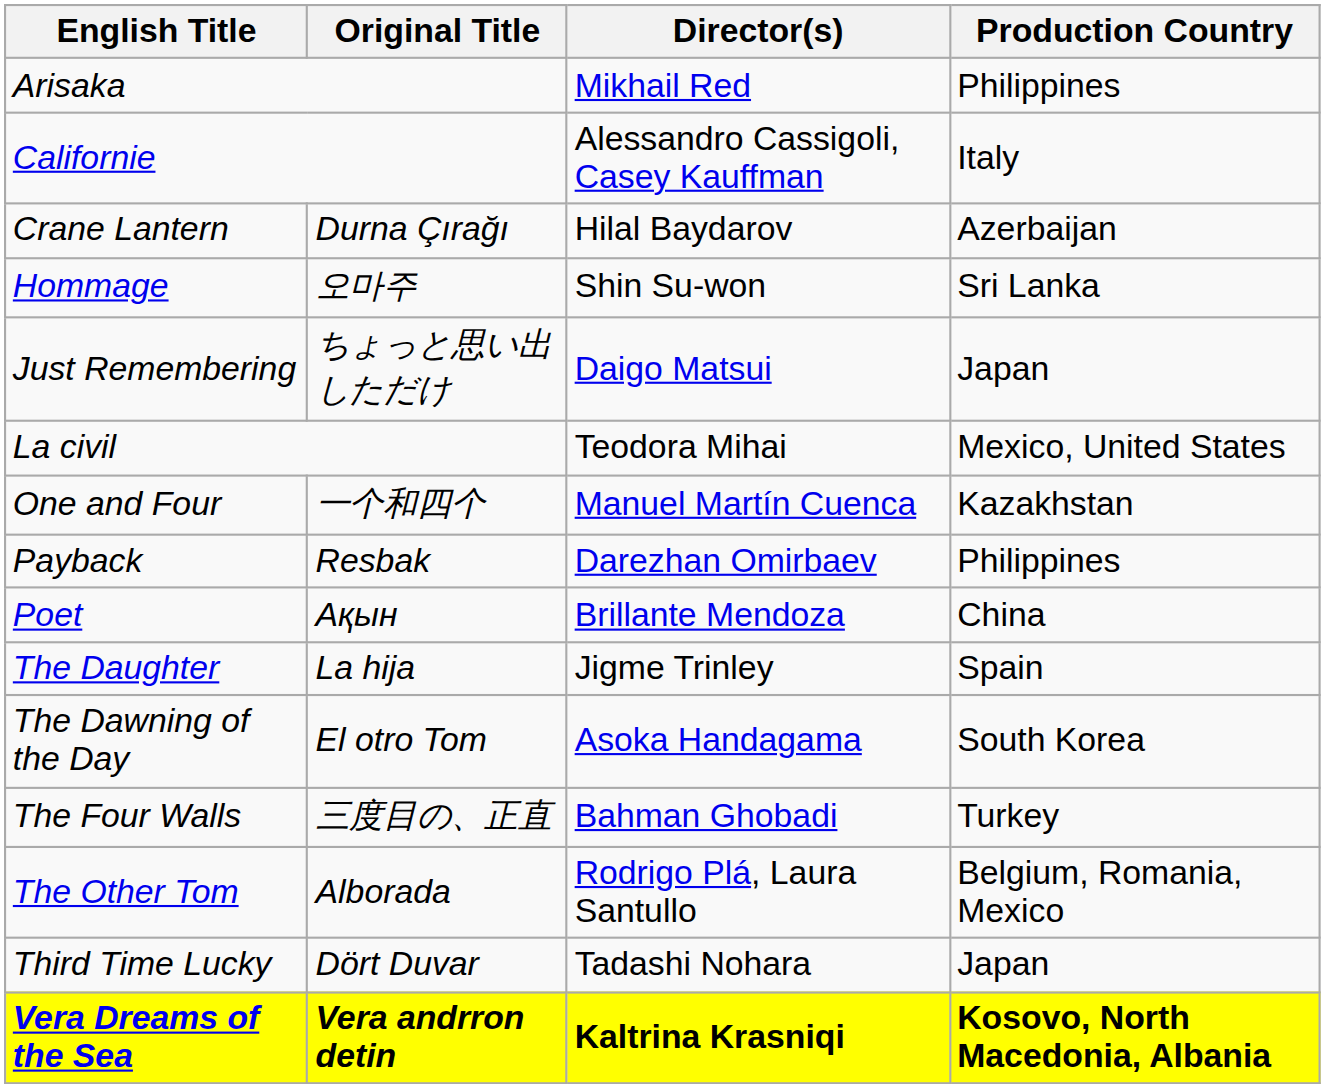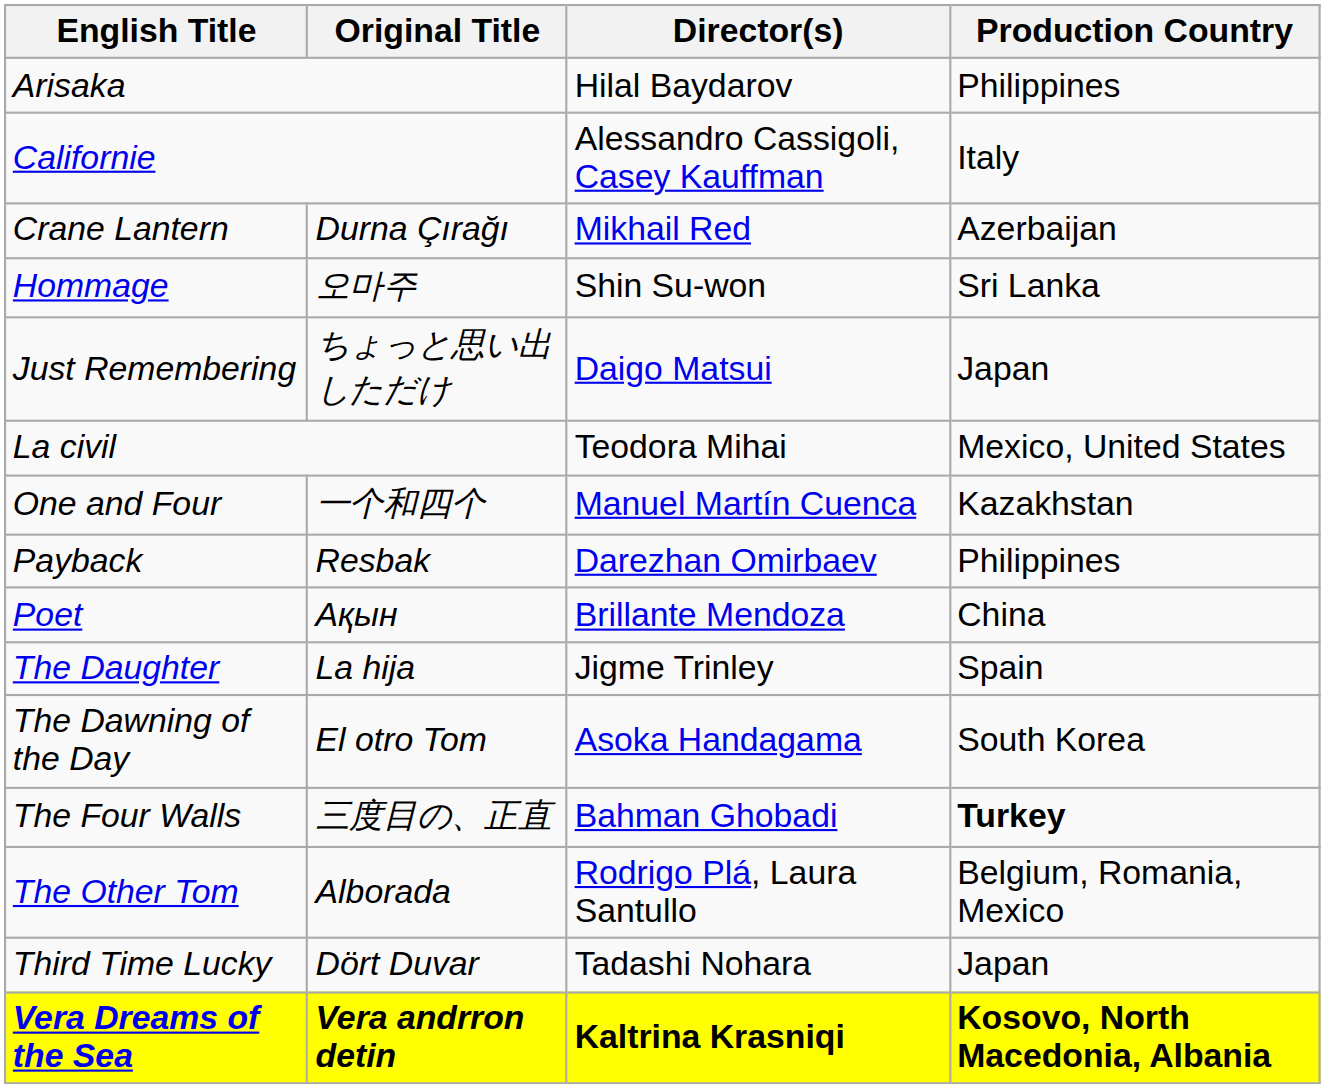 <table class="sortable wikitable" style="width:100%; margin-bottom:4px">
 <tr>
 <th>English Title</th>
 <th>Original Title</th>
 <th>Director(s)</th>
 <th>Production Country</th>
 </tr>
 <tr>
 <td colspan="2"><em>Arisaka</em></td>
-<td><a href='#'>Mikhail Red</a></td>
+<td>Hilal Baydarov</td>
 <td>Philippines</td>
 </tr>
 <tr>
 <td colspan="2"><em><a href='#'>Californie</a></em></td>
 <td>Alessandro Cassigoli, <a href='#'>Casey Kauffman</a></td>
 <td>Italy</td>
 </tr>
 <tr>
 <td><em>Crane Lantern</em></td>
 <td><em>Durna Çırağı</em></td>
-<td>Hilal Baydarov</td>
+<td><a href='#'>Mikhail Red</a></td>
 <td>Azerbaijan</td>
 </tr>
 <tr>
 <td><em><a href='#'>Hommage</a></em></td>
 <td><em>오마주</em></td>
 <td>Shin Su-won</td>
 <td>Sri Lanka</td>
 </tr>
 <tr>
 <td><em>Just Remembering</em></td>
 <td><em>ちょっと思い出しただけ</em></td>
 <td><a href='#'>Daigo Matsui</a></td>
 <td>Japan</td>
 </tr>
 <tr>
 <td colspan="2"><em>La civil</em></td>
 <td>Teodora Mihai</td>
 <td>Mexico, United States</td>
 </tr>
 <tr>
 <td><em>One and Four</em></td>
 <td><em>一个和四个</em></td>
 <td><a href='#'>Manuel Martín Cuenca</a></td>
 <td>Kazakhstan</td>
 </tr>
 <tr>
 <td><em>Payback</em></td>
 <td><em>Resbak</em></td>
 <td><a href='#'>Darezhan Omirbaev</a></td>
 <td>Philippines</td>
 </tr>
 <tr>
 <td><em><a href='#'>Poet</a></em></td>
 <td><em>Ақын</em></td>
 <td><a href='#'>Brillante Mendoza</a></td>
 <td>China</td>
 </tr>
 <tr>
 <td><em><a href='#'>The Daughter</a></em></td>
 <td><em>La hija</em></td>
 <td>Jigme Trinley</td>
 <td>Spain</td>
 </tr>
 <tr>
 <td><em>The Dawning of the Day</em></td>
 <td><em>El otro Tom</em></td>
 <td><a href='#'>Asoka Handagama</a></td>
 <td>South Korea</td>
 </tr>
 <tr>
 <td><em>The Four Walls</em></td>
 <td><em>三度目の、正直</em></td>
 <td><a href='#'>Bahman Ghobadi</a></td>
-<td>Turkey</td>
+<td><strong>Turkey</strong></td>
 </tr>
 <tr>
 <td><em><a href='#'>The Other Tom</a></em></td>
 <td><em>Alborada</em></td>
 <td><a href='#'>Rodrigo Plá</a>, Laura Santullo</td>
 <td>Belgium, Romania, Mexico</td>
 </tr>
 <tr>
 <td><em>Third Time Lucky</em></td>
 <td><em>Dört Duvar</em></td>
 <td>Tadashi Nohara</td>
 <td>Japan</td>
 </tr>
 <tr style="background:#FFFF00;">
 <td><strong><em><a href='#'>Vera Dreams of the Sea</a></em></strong></td>
 <td><strong><em>Vera andrron detin</em></strong></td>
 <td><strong> Kaltrina Krasniqi</strong></td>
 <td><strong> Kosovo, North Macedonia, Albania</strong></td>
 </tr>
 </table>
